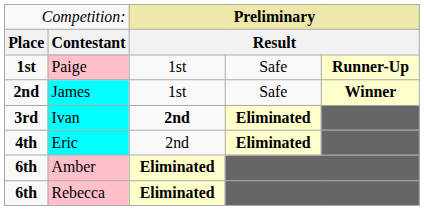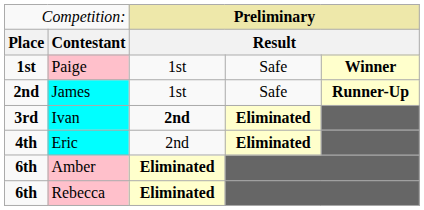 <table class="wikitable">
 <tr>
 <td width=30% colspan="2" align="right"><em>Competition:</em></td>
 <td colspan="11" bgcolor="palegoldenrod" align="Center"><strong>Preliminary</strong></td>
 </tr>
 <tr>
 <th>Place</th>
 <th>Contestant</th>
 <th colspan="14" align="center">Result</th>
 </tr>
 <tr>
 <td align="center"><strong>1st</strong></td>
 <td bgcolor="pink">Paige</td>
 <td align="center">1st</td>
 <td align="center">Safe</td>
-<td bgcolor="FFFFCC" align="center"><strong>Runner-Up</strong></td>
+<td bgcolor="FFFFCC" align="center"><strong>Winner</strong></td>
 </tr>
 <tr>
 <td align="center"><strong>2nd</strong></td>
 <td bgcolor="cyan">James</td>
 <td align="center">1st</td>
 <td align="center">Safe</td>
-<td bgcolor="FFFFCC" align="center"><strong>Winner</strong></td>
+<td bgcolor="FFFFCC" align="center"><strong>Runner-Up</strong></td>
 </tr>
 <tr>
 <td align="center"><strong>3rd</strong></td>
 <td bgcolor="cyan">Ivan</td>
 <td align="center"><strong>2nd</strong></td>
 <td bgcolor="FFFFCC" align="center"><strong>Eliminated</strong></td>
 <td colspan="1" bgcolor="666666"></td>
 </tr>
 <tr>
 <td align="center"><strong>4th</strong></td>
 <td bgcolor="cyan">Eric</td>
 <td align="center">2nd</td>
 <td bgcolor="FFFFCC" align="center"><strong>Eliminated</strong></td>
 <td colspan="1" bgcolor="666666"></td>
 </tr>
 <tr>
 <td align="center"><strong>6th</strong></td>
 <td bgcolor="pink">Amber</td>
 <td bgcolor="FFFFCC" align="center"><strong>Eliminated</strong></td>
 <td colspan="2" bgcolor="666666"></td>
 </tr>
 <tr>
 <td align="center"><strong>6th</strong></td>
 <td bgcolor="pink">Rebecca</td>
 <td bgcolor="FFFFCC" align="center"><strong>Eliminated</strong></td>
 <td colspan="2" bgcolor="666666"></td>
 </tr>
 </table>
